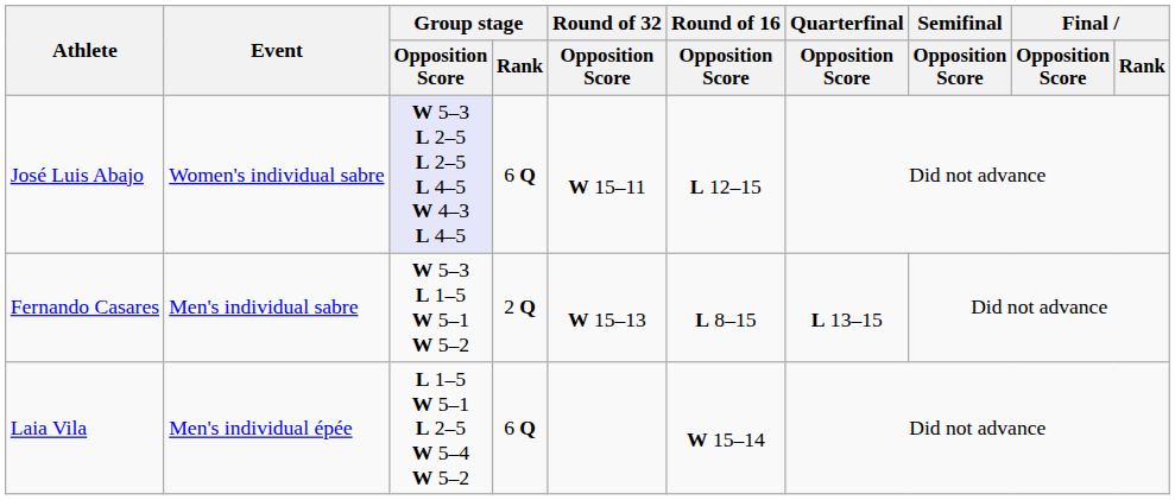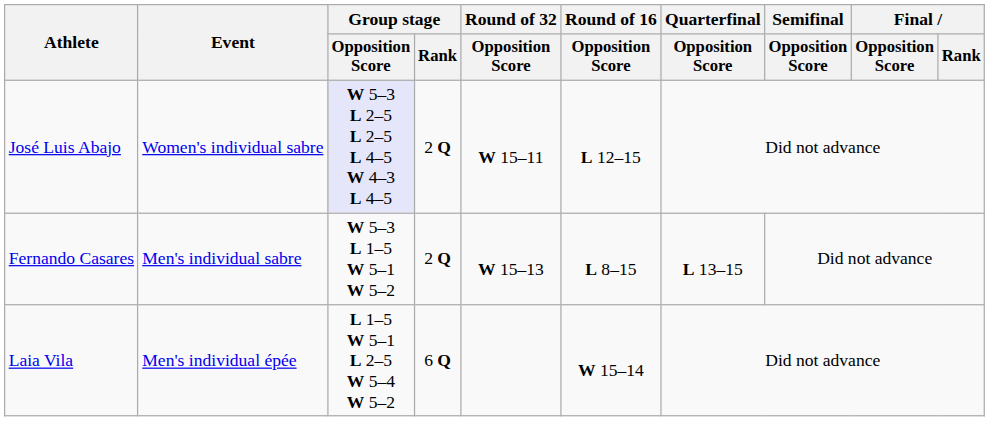 <table class="wikitable" style="font-size:90%">
 <tr>
 <th rowspan="2">Athlete</th>
 <th rowspan="2">Event</th>
 <th colspan=2>Group stage</th>
 <th>Round of 32</th>
 <th>Round of 16</th>
 <th>Quarterfinal</th>
 <th>Semifinal</th>
 <th colspan=2>Final / </th>
 </tr>
 <tr style="font-size:95%">
 <th>Opposition <br> Score</th>
 <th>Rank</th>
 <th>Opposition <br> Score</th>
 <th>Opposition <br> Score</th>
 <th>Opposition <br> Score</th>
 <th>Opposition <br> Score</th>
 <th>Opposition <br> Score</th>
 <th>Rank</th>
 </tr>
 <tr align=center>
 <td align=left><a href='#'>José Luis Abajo</a></td>
 <td align=left><a href='#'>Women's individual sabre</a></td>
 <td style="background: lavender;"> <strong>W</strong> 5–3<br> <strong>L</strong> 2–5<br> <strong>L</strong> 2–5<br> <strong>L</strong> 4–5<br> <strong>W</strong> 4–3<br> <strong>L</strong> 4–5</td>
-<td>6 <strong>Q</strong></td>
+<td>2 <strong>Q</strong></td>
 <td><br><strong>W</strong> 15–11</td>
 <td><br><strong>L</strong> 12–15</td>
 <td colspan=4>Did not advance</td>
 </tr>
 <tr align=center>
 <td align=left><a href='#'>Fernando Casares</a></td>
 <td align=left><a href='#'>Men's individual sabre</a></td>
 <td> <strong>W</strong> 5–3<br>  <strong>L</strong> 1–5<br>  <strong>W</strong> 5–1<br> <strong>W</strong> 5–2</td>
 <td>2 <strong>Q</strong></td>
 <td><br><strong>W</strong> 15–13</td>
 <td><br><strong>L</strong> 8–15</td>
 <td><br><strong>L</strong> 13–15</td>
 <td colspan=3>Did not advance</td>
 </tr>
 <tr align=center>
 <td align=left><a href='#'>Laia Vila</a></td>
 <td align=left><a href='#'>Men's individual épée</a></td>
 <td> <strong>L</strong> 1–5<br> <strong>W</strong> 5–1<br> <strong>L</strong> 2–5<br> <strong>W</strong> 5–4<br> <strong>W</strong> 5–2</td>
 <td>6 <strong>Q</strong></td>
 <td></td>
 <td><br><strong>W</strong> 15–14</td>
 <td colspan=4>Did not advance</td>
 </tr>
 </table>
